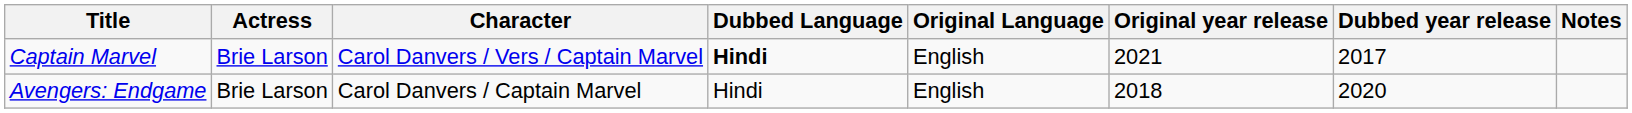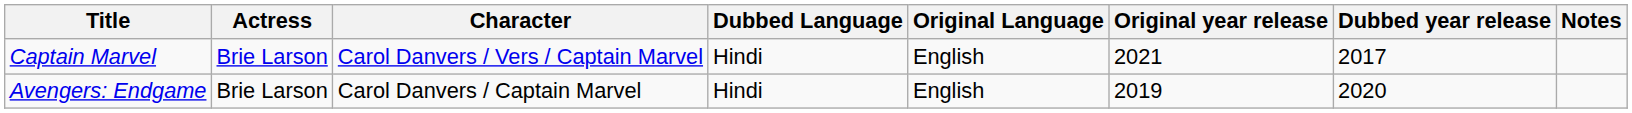 <table class="wikitable">
 <tr>
 <th>Title</th>
 <th>Actress</th>
 <th>Character</th>
 <th>Dubbed Language</th>
 <th>Original Language</th>
 <th>Original year release</th>
 <th>Dubbed year release</th>
 <th>Notes</th>
 </tr>
 <tr>
 <td><em><a href='#'>Captain Marvel</a></em></td>
 <td><a href='#'>Brie Larson</a></td>
 <td><a href='#'>Carol Danvers / Vers / Captain Marvel</a></td>
-<td><strong>Hindi</strong></td>
+<td>Hindi</td>
 <td>English</td>
 <td>2021</td>
 <td>2017</td>
 <td></td>
 </tr>
 <tr>
 <td><em><a href='#'>Avengers: Endgame</a></em></td>
 <td>Brie Larson</td>
 <td>Carol Danvers / Captain Marvel</td>
 <td>Hindi</td>
 <td>English</td>
-<td>2018</td>
+<td>2019</td>
 <td>2020</td>
 <td></td>
 </tr>
 </table>
